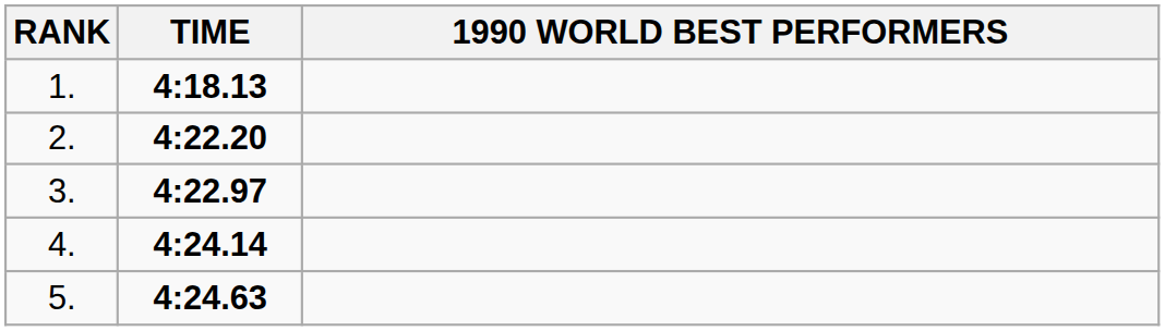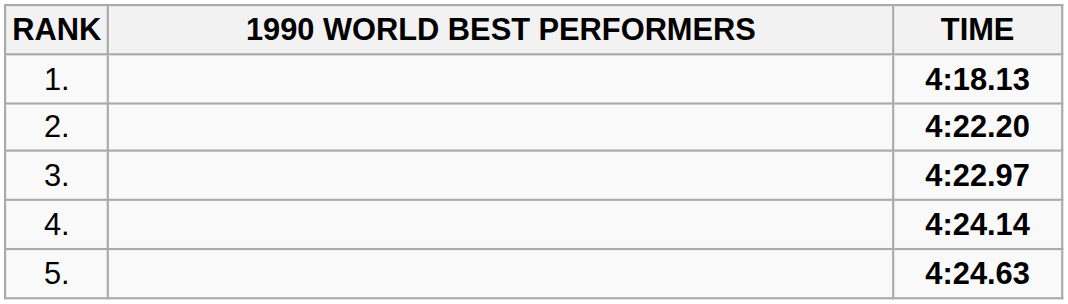 <table class="wikitable" style="border-collapse: collapse; font-size: 90%;">
 <tr>
 <th>RANK</th>
+<th align="center" style="width: 25em">1990 WORLD BEST PERFORMERS</th>
 <th align="center" style="width: 5em">TIME</th>
-<th align="center" style="width: 25em">1990 WORLD BEST PERFORMERS</th>
 </tr>
 <tr>
 <td align="center">1.</td>
+<td></td>
 <td align="center"><strong>4:18.13</strong></td>
-<td></td>
 </tr>
 <tr>
 <td align="center">2.</td>
+<td></td>
 <td align="center"><strong>4:22.20</strong></td>
-<td></td>
 </tr>
 <tr>
 <td align="center">3.</td>
+<td></td>
 <td align="center"><strong>4:22.97</strong></td>
-<td></td>
 </tr>
 <tr>
 <td align="center">4.</td>
+<td></td>
 <td align="center"><strong>4:24.14</strong></td>
-<td></td>
 </tr>
 <tr>
 <td align="center">5.</td>
+<td></td>
 <td align="center"><strong>4:24.63</strong></td>
-<td></td>
 </tr>
 </table>
